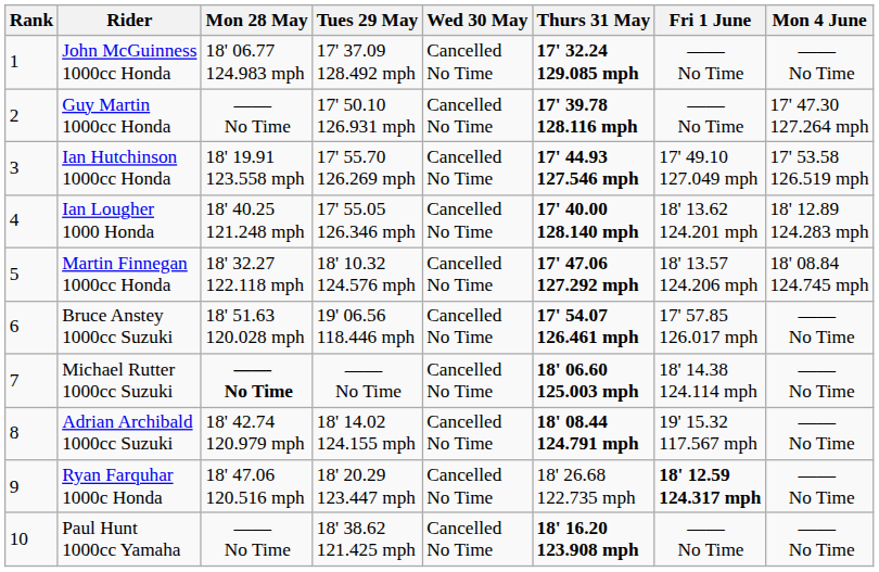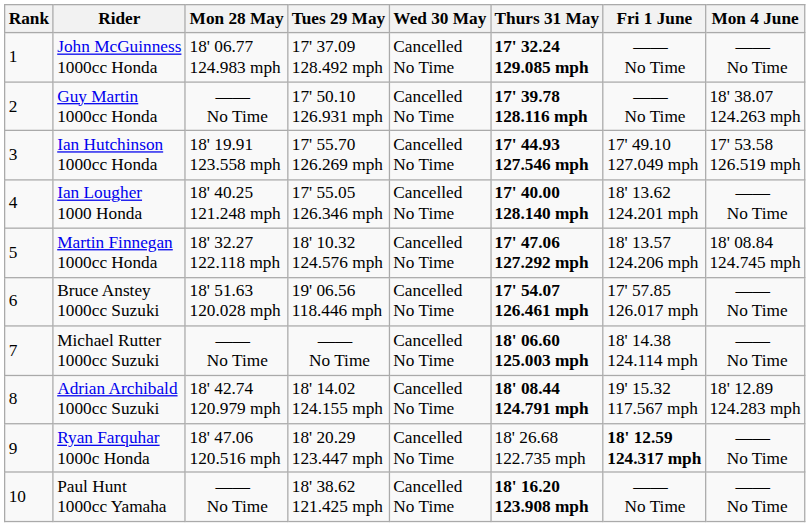 <table class="wikitable" style="font-size: 85%;">
 <tr style="background:#efefef;">
 <th>Rank</th>
 <th>Rider</th>
 <th>Mon 28 May</th>
 <th>Tues 29 May</th>
 <th>Wed 30 May</th>
 <th>Thurs 31 May</th>
 <th>Fri 1 June</th>
 <th>Mon 4 June</th>
 </tr>
 <tr>
 <td>1</td>
 <td> <a href='#'>John McGuinness</a> <br> 1000cc Honda</td>
 <td>18' 06.77 <br> 124.983 mph</td>
 <td>17' 37.09 <br> 128.492 mph</td>
 <td>Cancelled <br> No Time</td>
 <td><strong>17' 32.24 <br> 129.085 mph</strong></td>
 <td>      ——<br>    No Time</td>
 <td>      ——<br>    No Time</td>
 </tr>
 <tr>
 <td>2</td>
 <td> <a href='#'>Guy Martin</a> <br> 1000cc Honda</td>
 <td>      ——<br>    No Time</td>
 <td>17' 50.10 <br> 126.931 mph</td>
 <td>Cancelled <br> No Time</td>
 <td><strong>17' 39.78 <br> 128.116 mph</strong></td>
 <td>      ——<br>    No Time</td>
-<td>17' 47.30 <br> 127.264 mph</td>
+<td>18' 38.07 <br> 124.263 mph</td>
 </tr>
 <tr>
 <td>3</td>
 <td> <a href='#'>Ian Hutchinson</a> <br> 1000cc Honda</td>
 <td>18' 19.91 <br> 123.558 mph</td>
 <td>17' 55.70 <br> 126.269 mph</td>
 <td>Cancelled <br> No Time</td>
 <td><strong>17' 44.93 <br> 127.546 mph</strong></td>
 <td>17' 49.10 <br> 127.049 mph</td>
 <td>17' 53.58 <br> 126.519 mph</td>
 </tr>
 <tr>
 <td>4</td>
 <td> <a href='#'>Ian Lougher</a> <br> 1000 Honda</td>
 <td>18' 40.25 <br> 121.248 mph</td>
 <td>17' 55.05 <br> 126.346 mph</td>
 <td>Cancelled <br> No Time</td>
 <td><strong>17' 40.00 <br> 128.140 mph</strong></td>
 <td>18' 13.62 <br> 124.201 mph</td>
-<td>18' 12.89 <br> 124.283 mph</td>
+<td>      ——<br>    No Time</td>
 </tr>
 <tr>
 <td>5</td>
 <td> <a href='#'>Martin Finnegan</a> <br> 1000cc Honda</td>
 <td>18' 32.27 <br> 122.118 mph</td>
 <td>18' 10.32 <br> 124.576 mph</td>
 <td>Cancelled <br> No Time</td>
 <td><strong>17' 47.06 <br> 127.292 mph</strong></td>
 <td>18' 13.57 <br> 124.206 mph</td>
 <td>18' 08.84 <br> 124.745 mph</td>
 </tr>
 <tr>
 <td>6</td>
 <td> Bruce Anstey <br> 1000cc Suzuki</td>
 <td>18' 51.63 <br> 120.028 mph</td>
 <td>19' 06.56 <br> 118.446 mph</td>
 <td>Cancelled <br> No Time</td>
 <td><strong>17' 54.07 <br> 126.461 mph</strong></td>
 <td>17' 57.85 <br> 126.017 mph</td>
 <td>      ——<br>    No Time</td>
 </tr>
 <tr>
 <td>7</td>
 <td> Michael Rutter <br> 1000cc Suzuki</td>
-<td><strong>      ——<br>    No Time</strong></td>
+<td>      ——<br>    No Time</td>
 <td>      ——<br>    No Time</td>
 <td>Cancelled <br> No Time</td>
 <td><strong>18' 06.60 <br> 125.003 mph</strong></td>
 <td>18' 14.38 <br> 124.114 mph</td>
 <td>      ——<br>    No Time</td>
 </tr>
 <tr>
 <td>8</td>
 <td> <a href='#'>Adrian Archibald</a> <br> 1000cc Suzuki</td>
 <td>18' 42.74 <br> 120.979 mph</td>
 <td>18' 14.02 <br> 124.155 mph</td>
 <td>Cancelled <br> No Time</td>
 <td><strong>18' 08.44 <br> 124.791 mph</strong></td>
 <td>19' 15.32 <br> 117.567 mph</td>
-<td>      ——<br>    No Time</td>
+<td>18' 12.89 <br> 124.283 mph</td>
 </tr>
 <tr>
 <td>9</td>
 <td> <a href='#'>Ryan Farquhar</a> <br> 1000c Honda</td>
 <td>18' 47.06 <br> 120.516 mph</td>
 <td>18' 20.29 <br> 123.447 mph</td>
 <td>Cancelled <br> No Time</td>
 <td>18' 26.68 <br> 122.735 mph</td>
 <td><strong>18' 12.59 <br> 124.317 mph</strong></td>
 <td>      ——<br>    No Time</td>
 </tr>
 <tr>
 <td>10</td>
 <td> Paul Hunt <br> 1000cc Yamaha</td>
 <td>      ——<br>    No Time</td>
 <td>18' 38.62 <br> 121.425 mph</td>
 <td>Cancelled <br> No Time</td>
 <td><strong>18' 16.20 <br> 123.908 mph</strong></td>
 <td>      ——<br>    No Time</td>
 <td>      ——<br>    No Time</td>
 </tr>
 </table>
